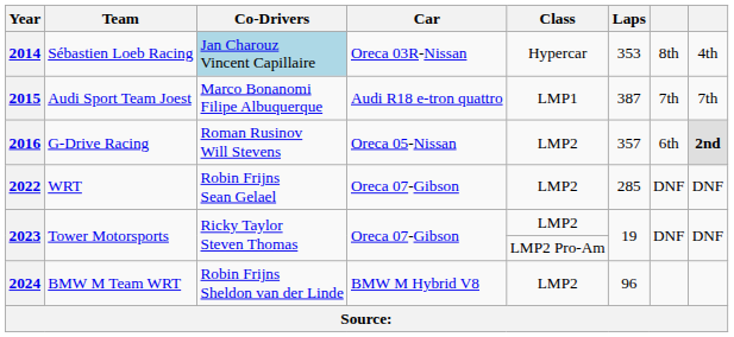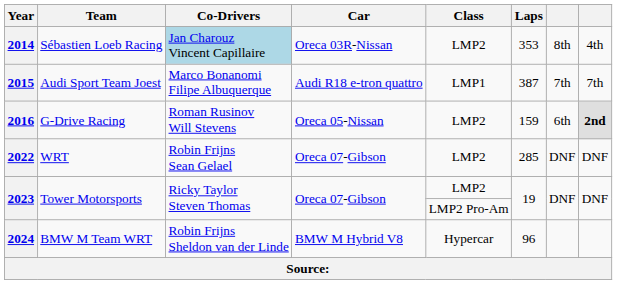 <table class="wikitable" style="text-align:center; font-size:90%">
 <tr>
 <th>Year</th>
 <th>Team</th>
 <th>Co-Drivers</th>
 <th>Car</th>
 <th>Class</th>
 <th>Laps</th>
 <th></th>
 <th></th>
 </tr>
 <tr>
 <th><a href='#'>2014</a></th>
 <td align="left"nowrap> <a href='#'>Sébastien Loeb Racing</a></td>
 <td align="left"nowrap style="background: lightblue;"> <a href='#'>Jan Charouz</a><br> Vincent Capillaire</td>
 <td align="left"nowrap><a href='#'>Oreca 03R</a>-<a href='#'>Nissan</a></td>
-<td>Hypercar</td>
+<td>LMP2</td>
 <td>353</td>
 <td>8th</td>
 <td>4th</td>
 </tr>
 <tr>
 <th><a href='#'>2015</a></th>
 <td align="left"nowrap> <a href='#'>Audi Sport Team Joest</a></td>
 <td align="left"nowrap> <a href='#'>Marco Bonanomi</a><br> <a href='#'>Filipe Albuquerque</a></td>
 <td align="left"nowrap><a href='#'>Audi R18 e-tron quattro</a></td>
 <td>LMP1</td>
 <td>387</td>
 <td>7th</td>
 <td>7th</td>
 </tr>
 <tr>
 <th><a href='#'>2016</a></th>
 <td align="left"nowrap> <a href='#'>G-Drive Racing</a></td>
 <td align="left"nowrap> <a href='#'>Roman Rusinov</a><br> <a href='#'>Will Stevens</a></td>
 <td align="left"nowrap><a href='#'>Oreca 05</a>-<a href='#'>Nissan</a></td>
 <td>LMP2</td>
-<td>357</td>
+<td>159</td>
 <td>6th</td>
 <td style="background:#DFDFDF;"><strong>2nd</strong></td>
 </tr>
 <tr>
 <th><a href='#'>2022</a></th>
 <td align="left"nowrap> <a href='#'>WRT</a></td>
 <td align="left"nowrap> <a href='#'>Robin Frijns</a><br> <a href='#'>Sean Gelael</a></td>
 <td align="left"nowrap><a href='#'>Oreca 07</a>-<a href='#'>Gibson</a></td>
 <td>LMP2</td>
 <td>285</td>
 <td>DNF</td>
 <td>DNF</td>
 </tr>
 <tr>
 <th rowspan="2"><a href='#'>2023</a></th>
 <td rowspan="2" align="left"nowrap> <a href='#'>Tower Motorsports</a></td>
 <td rowspan="2" align="left"nowrap> <a href='#'>Ricky Taylor</a><br> <a href='#'>Steven Thomas</a></td>
 <td rowspan="2" align="left"nowrap><a href='#'>Oreca 07</a>-<a href='#'>Gibson</a></td>
 <td>LMP2</td>
 <td rowspan="2">19</td>
 <td rowspan="2">DNF</td>
 <td rowspan="2">DNF</td>
 </tr>
 <tr>
 <td>LMP2 Pro-Am</td>
 </tr>
 <tr>
 <th><a href='#'>2024</a></th>
 <td align="left"nowrap> <a href='#'>BMW M Team WRT</a></td>
 <td align="left"nowrap> <a href='#'>Robin Frijns</a><br> <a href='#'>Sheldon van der Linde</a></td>
 <td align="left"nowrap><a href='#'>BMW M Hybrid V8</a></td>
-<td>LMP2</td>
+<td>Hypercar</td>
 <td>96</td>
 <td></td>
 <td></td>
 </tr>
 <tr>
 <th colspan="8">Source:</th>
 </tr>
 </table>
